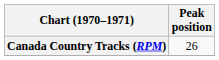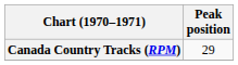 <table class="wikitable sortable plainrowheaders" style="text-align:center">
 <tr>
 <th scope="col">Chart (1970–1971)</th>
 <th scope="col">Peak<br>position</th>
 </tr>
 <tr>
 <th scope="row">Canada Country Tracks (<em><a href='#'>RPM</a></em>)</th>
-<td align="center">26</td>
+<td align="center">29</td>
 </tr>
 <tr>
 </tr>
 <tr>
 </tr>
 </table>
